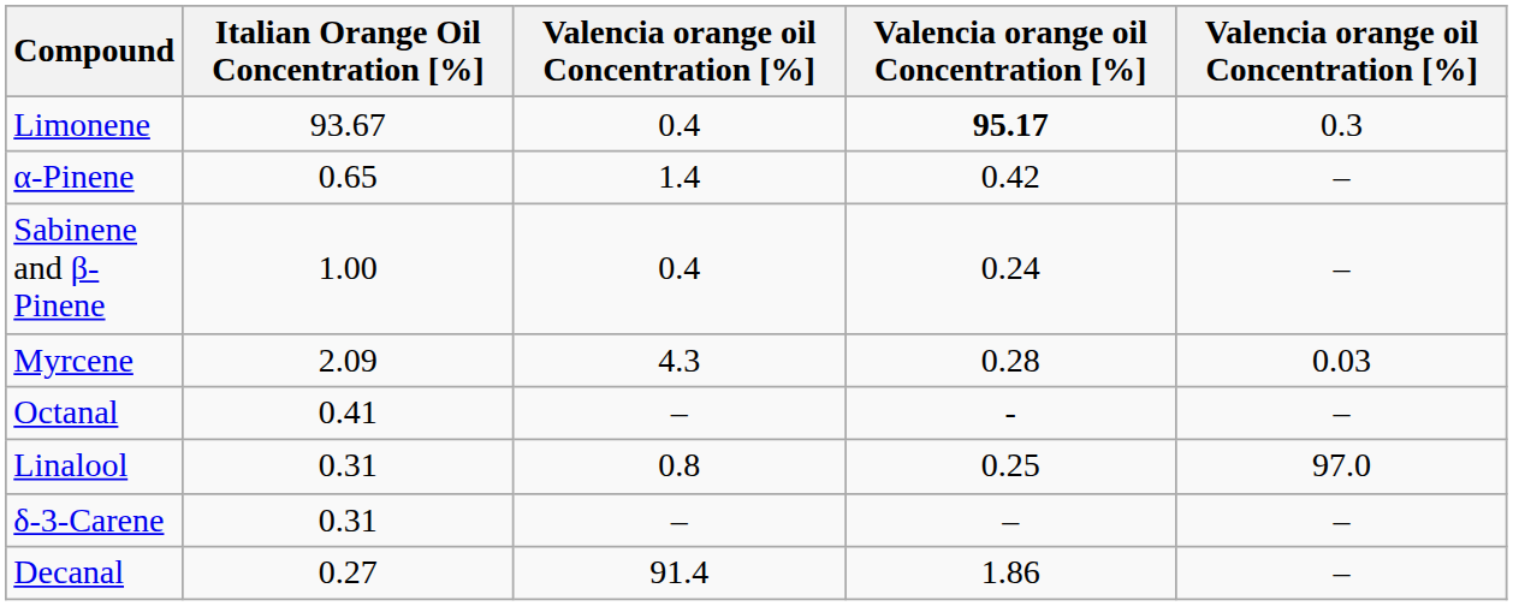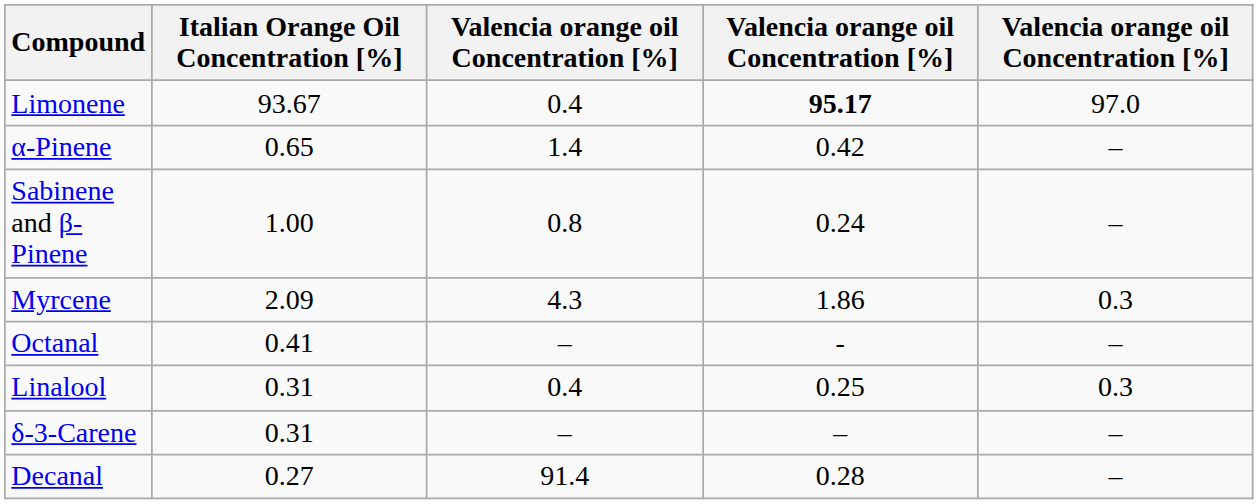 <table class="wikitable">
 <tr>
 <th style="width:50px;">Compound</th>
 <th style="width:150px;">Italian Orange Oil Concentration [%]</th>
 <th style="width:150px;">Valencia orange oil Concentration [%]</th>
 <th style="width:150px;">Valencia orange oil Concentration [%]</th>
 <th style="width:150px;">Valencia orange oil Concentration [%]</th>
 </tr>
 <tr>
 <td><a href='#'>Limonene</a></td>
 <td style="text-align:center;">93.67</td>
 <td style="text-align:center;">0.4</td>
 <td style="text-align:center;"><strong>95.17</strong></td>
-<td style="text-align:center;">0.3</td>
+<td style="text-align:center;">97.0</td>
 </tr>
 <tr>
 <td><a href='#'>α-Pinene</a></td>
 <td style="text-align:center;">0.65</td>
 <td style="text-align:center;">1.4</td>
 <td style="text-align:center;">0.42</td>
 <td style="text-align:center;">–</td>
 </tr>
 <tr>
 <td><a href='#'>Sabinene</a> and <a href='#'>β-Pinene</a></td>
 <td style="text-align:center;">1.00</td>
-<td style="text-align:center;">0.4</td>
+<td style="text-align:center;">0.8</td>
 <td style="text-align:center;">0.24</td>
 <td style="text-align:center;">–</td>
 </tr>
 <tr>
 <td><a href='#'>Myrcene</a></td>
 <td style="text-align:center;">2.09</td>
 <td style="text-align:center;">4.3</td>
-<td style="text-align:center;">0.28</td>
-<td style="text-align:center;">0.03</td>
+<td style="text-align:center;">1.86</td>
+<td style="text-align:center;">0.3</td>
 </tr>
 <tr>
 <td><a href='#'>Octanal</a></td>
 <td style="text-align:center;">0.41</td>
 <td style="text-align:center;">–</td>
 <td style="text-align:center;">-</td>
 <td style="text-align:center;">–</td>
 </tr>
 <tr>
 <td><a href='#'>Linalool</a></td>
 <td style="text-align:center;">0.31</td>
-<td style="text-align:center;">0.8</td>
+<td style="text-align:center;">0.4</td>
 <td style="text-align:center;">0.25</td>
-<td style="text-align:center;">97.0</td>
+<td style="text-align:center;">0.3</td>
 </tr>
 <tr>
 <td><a href='#'>δ-3-Carene</a></td>
 <td style="text-align:center;">0.31</td>
 <td style="text-align:center;">–</td>
 <td style="text-align:center;">–</td>
 <td style="text-align:center;">–</td>
 </tr>
 <tr>
 <td><a href='#'>Decanal</a></td>
 <td style="text-align:center;">0.27</td>
 <td style="text-align:center;">91.4</td>
-<td style="text-align:center;">1.86</td>
+<td style="text-align:center;">0.28</td>
 <td style="text-align:center;">–</td>
 </tr>
 </table>
